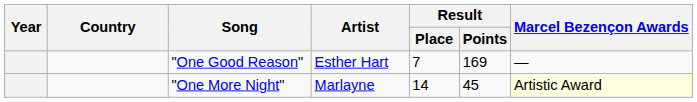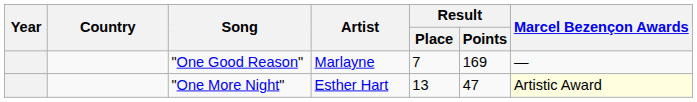 <table class="wikitable plainrowheaders">
 <tr>
 <th rowspan="2" scope="col" style="width:2.5em;">Year</th>
 <th rowspan="2" width="125px" scope="col">Country</th>
 <th rowspan="2" width="150px" scope="col">Song</th>
 <th rowspan="2" width="100px" scope="col">Artist</th>
 <th colspan="2" scope="col">Result</th>
 <th rowspan="2"><a href='#'>Marcel Bezençon Awards</a></th>
 </tr>
 <tr>
 <th scope="col" style="width:3em;">Place</th>
 <th scope="col" style="width:3em;">Points</th>
 </tr>
 <tr>
 <th scope="row"></th>
 <td></td>
 <td>"<a href='#'>One Good Reason</a>"</td>
-<td><a href='#'>Esther Hart</a></td>
+<td><a href='#'>Marlayne</a></td>
 <td>7</td>
 <td>169</td>
 <td>—</td>
 </tr>
 <tr>
 <th scope="row"></th>
 <td></td>
 <td>"<a href='#'>One More Night</a>"</td>
-<td><a href='#'>Marlayne</a></td>
-<td>14</td>
-<td>45</td>
+<td><a href='#'>Esther Hart</a></td>
+<td>13</td>
+<td>47</td>
 <td style="background: lightyellow;">Artistic Award</td>
 </tr>
 </table>
